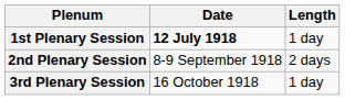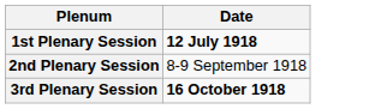 <table class="wikitable sortable plainrowheaders">
 <tr>
 <th scope="col">Plenum</th>
 <th scope="col">Date</th>
-<th scope="col">Length</th>
 </tr>
 <tr>
 <th scope="row">1st Plenary Session</th>
 <td data-sort-value="1"><strong>12 July 1918</strong></td>
-<td>1 day</td>
 </tr>
 <tr>
 <th scope="row">2nd Plenary Session</th>
 <td data-sort-value="2">8-9 September 1918</td>
-<td>2 days</td>
 </tr>
 <tr>
 <th scope="row">3rd Plenary Session</th>
-<td data-sort-value="3">16 October 1918</td>
-<td>1 day</td>
+<td data-sort-value="3"><strong>16 October 1918</strong></td>
 </tr>
 </table>
